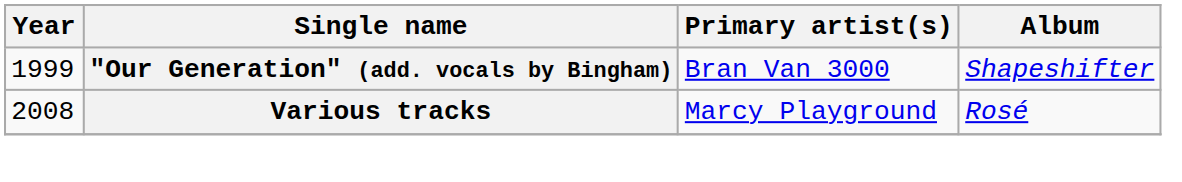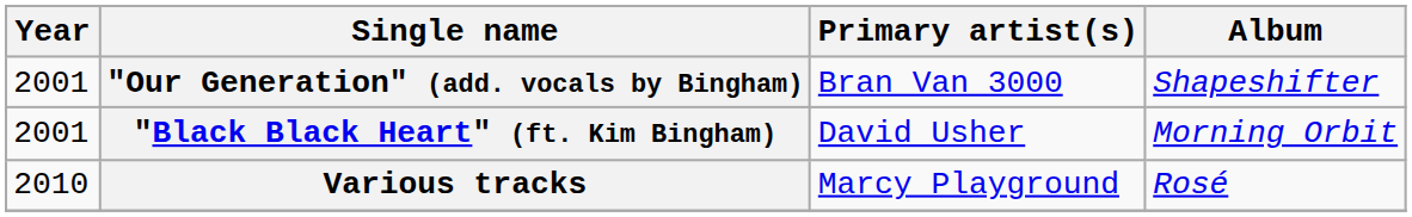 <table class="wikitable plainrowheaders" style="text-align:left;">
 <tr>
 <th scope="col" rowspan="1" style="width:2.5em;">Year</th>
 <th scope="col" rowspan="1">Single name</th>
 <th scope="col" rowspan="1">Primary artist(s)</th>
 <th scope="col" rowspan="1">Album</th>
 </tr>
 <tr>
-<td rowspan="1">1999</td>
+<td rowspan="1">2001</td>
 <th scope="row">"Our Generation" <small>(add. vocals by Bingham)</small></th>
 <td><a href='#'>Bran Van 3000</a></td>
 <td rowspan="1"><em><a href='#'>Shapeshifter</a></em></td>
 </tr>
 <tr>
-<td rowspan="1">2008</td>
+<td rowspan="1">2001</td>
+<th scope="row">"<a href='#'>Black Black Heart</a>" <small>(ft. Kim Bingham)</small></th>
+<td><a href='#'>David Usher</a></td>
+<td rowspan="1"><em><a href='#'>Morning Orbit</a></em></td>
+</tr>
+<tr>
+<td rowspan="1">2010</td>
 <th scope="row">Various tracks</th>
 <td><a href='#'>Marcy Playground</a></td>
 <td><em><a href='#'>Rosé</a></em></td>
 </tr>
 <tr>
 </tr>
 </table>
